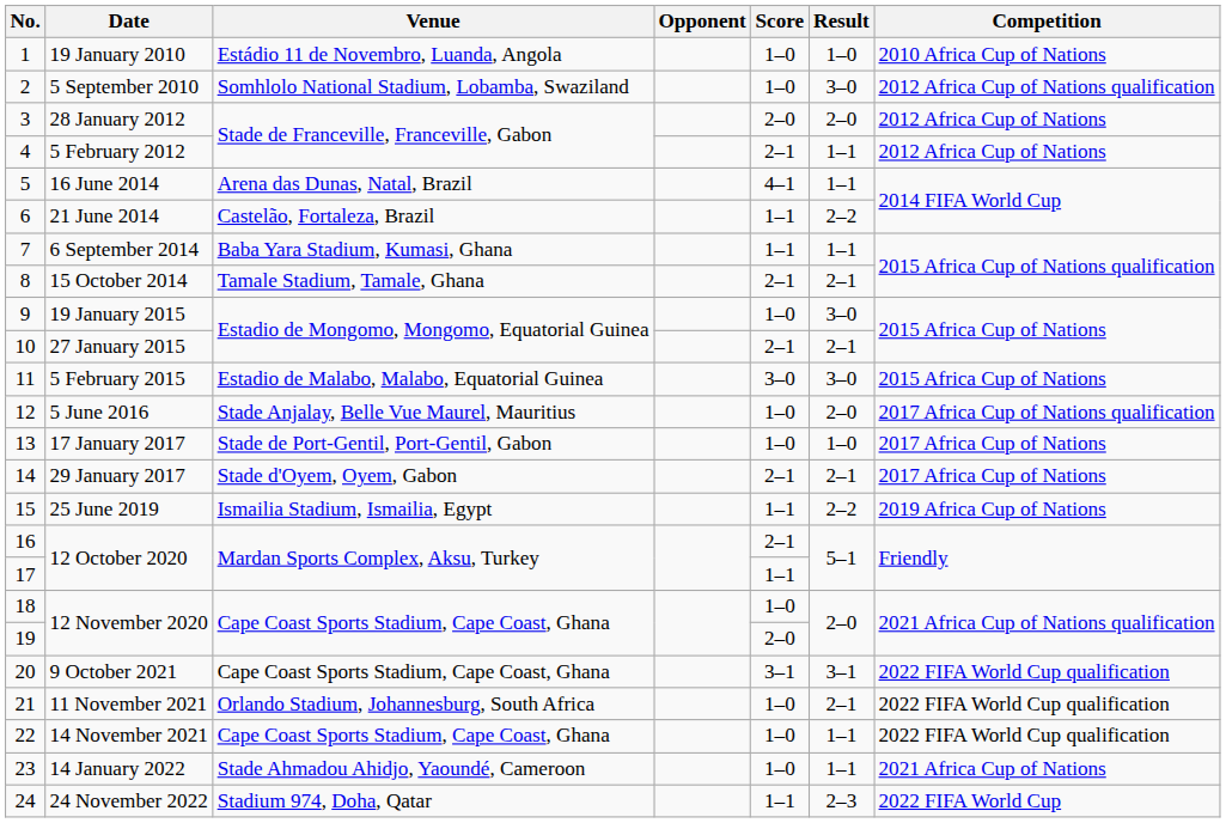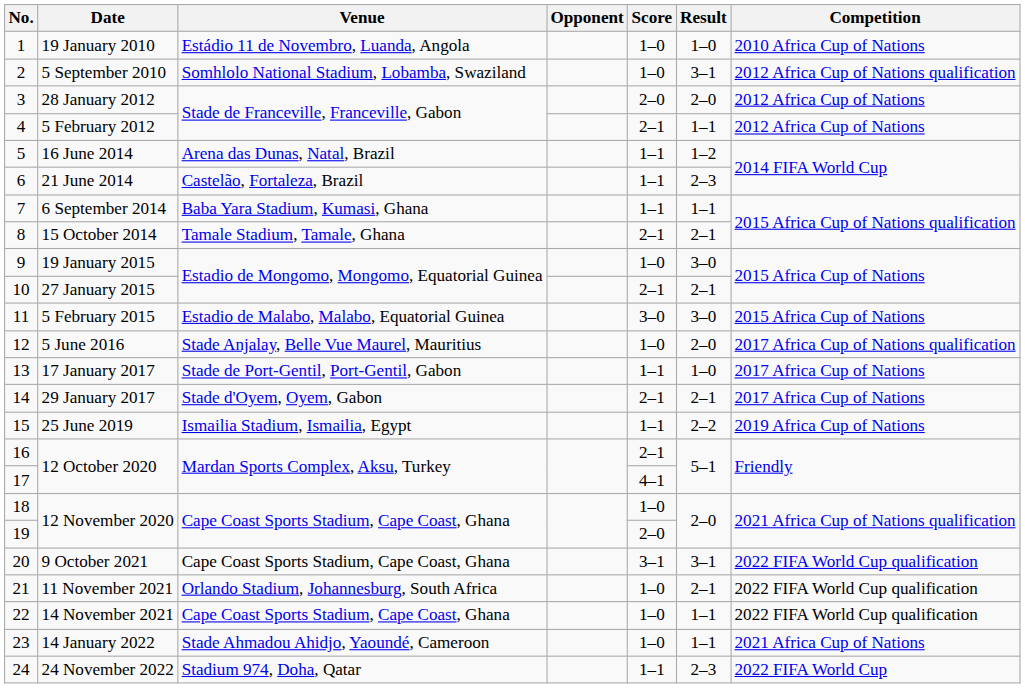 <table class="wikitable sortable">
 <tr>
 <th scope="col">No.</th>
 <th scope="col">Date</th>
 <th scope="col">Venue</th>
 <th scope="col">Opponent</th>
 <th scope="col">Score</th>
 <th scope="col">Result</th>
 <th scope="col">Competition</th>
 </tr>
 <tr>
 <td style="text-align:center">1</td>
 <td>19 January 2010</td>
 <td><a href='#'>Estádio 11 de Novembro</a>, <a href='#'>Luanda</a>, Angola</td>
 <td></td>
 <td style="text-align:center">1–0</td>
 <td style="text-align:center">1–0</td>
 <td><a href='#'>2010 Africa Cup of Nations</a></td>
 </tr>
 <tr>
 <td style="text-align:center">2</td>
 <td>5 September 2010</td>
 <td><a href='#'>Somhlolo National Stadium</a>, <a href='#'>Lobamba</a>, Swaziland</td>
 <td></td>
 <td style="text-align:center">1–0</td>
-<td style="text-align:center">3–0</td>
+<td style="text-align:center">3–1</td>
 <td><a href='#'>2012 Africa Cup of Nations qualification</a></td>
 </tr>
 <tr>
 <td style="text-align:center">3</td>
 <td>28 January 2012</td>
 <td rowspan="2"><a href='#'>Stade de Franceville</a>, <a href='#'>Franceville</a>, Gabon</td>
 <td></td>
 <td style="text-align:center">2–0</td>
 <td style="text-align:center">2–0</td>
 <td><a href='#'>2012 Africa Cup of Nations</a></td>
 </tr>
 <tr>
 <td style="text-align:center">4</td>
 <td>5 February 2012</td>
 <td></td>
 <td style="text-align:center">2–1</td>
 <td style="text-align:center">1–1</td>
 <td><a href='#'>2012 Africa Cup of Nations</a></td>
 </tr>
 <tr>
 <td style="text-align:center">5</td>
 <td>16 June 2014</td>
 <td><a href='#'>Arena das Dunas</a>, <a href='#'>Natal</a>, Brazil</td>
 <td></td>
-<td style="text-align:center">4–1</td>
 <td style="text-align:center">1–1</td>
+<td style="text-align:center">1–2</td>
 <td rowspan="2"><a href='#'>2014 FIFA World Cup</a></td>
 </tr>
 <tr>
 <td style="text-align:center">6</td>
 <td>21 June 2014</td>
 <td><a href='#'>Castelão</a>, <a href='#'>Fortaleza</a>, Brazil</td>
 <td></td>
 <td style="text-align:center">1–1</td>
-<td style="text-align:center">2–2</td>
+<td style="text-align:center">2–3</td>
 </tr>
 <tr>
 <td style="text-align:center">7</td>
 <td>6 September 2014</td>
 <td><a href='#'>Baba Yara Stadium</a>, <a href='#'>Kumasi</a>, Ghana</td>
 <td></td>
 <td style="text-align:center">1–1</td>
 <td style="text-align:center">1–1</td>
 <td rowspan="2"><a href='#'>2015 Africa Cup of Nations qualification</a></td>
 </tr>
 <tr>
 <td style="text-align:center">8</td>
 <td>15 October 2014</td>
 <td><a href='#'>Tamale Stadium</a>, <a href='#'>Tamale</a>, Ghana</td>
 <td></td>
 <td style="text-align:center">2–1</td>
 <td style="text-align:center">2–1</td>
 </tr>
 <tr>
 <td style="text-align:center">9</td>
 <td>19 January 2015</td>
 <td rowspan="2"><a href='#'>Estadio de Mongomo</a>, <a href='#'>Mongomo</a>, Equatorial Guinea</td>
 <td></td>
 <td style="text-align:center">1–0</td>
 <td style="text-align:center">3–0</td>
 <td rowspan="2"><a href='#'>2015 Africa Cup of Nations</a></td>
 </tr>
 <tr>
 <td style="text-align:center">10</td>
 <td>27 January 2015</td>
 <td></td>
 <td style="text-align:center">2–1</td>
 <td style="text-align:center">2–1</td>
 </tr>
 <tr>
 <td style="text-align:center">11</td>
 <td>5 February 2015</td>
 <td><a href='#'>Estadio de Malabo</a>, <a href='#'>Malabo</a>, Equatorial Guinea</td>
 <td></td>
 <td style="text-align:center">3–0</td>
 <td style="text-align:center">3–0</td>
 <td><a href='#'>2015 Africa Cup of Nations</a></td>
 </tr>
 <tr>
 <td style="text-align:center">12</td>
 <td>5 June 2016</td>
 <td><a href='#'>Stade Anjalay</a>, <a href='#'>Belle Vue Maurel</a>, Mauritius</td>
 <td></td>
 <td style="text-align:center">1–0</td>
 <td style="text-align:center">2–0</td>
 <td><a href='#'>2017 Africa Cup of Nations qualification</a></td>
 </tr>
 <tr>
 <td style="text-align:center">13</td>
 <td>17 January 2017</td>
 <td><a href='#'>Stade de Port-Gentil</a>, <a href='#'>Port-Gentil</a>, Gabon</td>
 <td></td>
-<td style="text-align:center">1–0</td>
+<td style="text-align:center">1–1</td>
 <td style="text-align:center">1–0</td>
 <td><a href='#'>2017 Africa Cup of Nations</a></td>
 </tr>
 <tr>
 <td style="text-align:center">14</td>
 <td>29 January 2017</td>
 <td><a href='#'>Stade d'Oyem</a>, <a href='#'>Oyem</a>, Gabon</td>
 <td></td>
 <td style="text-align:center">2–1</td>
 <td style="text-align:center">2–1</td>
 <td><a href='#'>2017 Africa Cup of Nations</a></td>
 </tr>
 <tr>
 <td style="text-align:center">15</td>
 <td>25 June 2019</td>
 <td><a href='#'>Ismailia Stadium</a>, <a href='#'>Ismailia</a>, Egypt</td>
 <td></td>
 <td style="text-align:center">1–1</td>
 <td style="text-align:center">2–2</td>
 <td><a href='#'>2019 Africa Cup of Nations</a></td>
 </tr>
 <tr>
 <td style="text-align:center">16</td>
 <td rowspan="2">12 October 2020</td>
 <td rowspan="2"><a href='#'>Mardan Sports Complex</a>, <a href='#'>Aksu</a>, Turkey</td>
 <td rowspan="2"></td>
 <td style="text-align:center">2–1</td>
 <td rowspan="2" style="text-align:center">5–1</td>
 <td rowspan="2"><a href='#'>Friendly</a></td>
 </tr>
 <tr>
 <td style="text-align:center">17</td>
-<td style="text-align:center">1–1</td>
+<td style="text-align:center">4–1</td>
 </tr>
 <tr>
 <td style="text-align:center">18</td>
 <td rowspan="2">12 November 2020</td>
 <td rowspan="2"><a href='#'>Cape Coast Sports Stadium</a>, <a href='#'>Cape Coast</a>, Ghana</td>
 <td rowspan="2"></td>
 <td style="text-align:center">1–0</td>
 <td rowspan="2" style="text-align:center">2–0</td>
 <td rowspan="2"><a href='#'>2021 Africa Cup of Nations qualification</a></td>
 </tr>
 <tr>
 <td style="text-align:center">19</td>
 <td style="text-align:center">2–0</td>
 </tr>
 <tr>
 <td style="text-align:center">20</td>
 <td>9 October 2021</td>
 <td>Cape Coast Sports Stadium, Cape Coast, Ghana</td>
 <td></td>
 <td style="text-align:center">3–1</td>
 <td style="text-align:center">3–1</td>
 <td><a href='#'>2022 FIFA World Cup qualification</a></td>
 </tr>
 <tr>
 <td style="text-align:center">21</td>
 <td>11 November 2021</td>
 <td><a href='#'>Orlando Stadium</a>, <a href='#'>Johannesburg</a>, South Africa</td>
 <td></td>
 <td style="text-align:center">1–0</td>
 <td style="text-align:center">2–1</td>
 <td>2022 FIFA World Cup qualification</td>
 </tr>
 <tr>
 <td style="text-align:center">22</td>
 <td>14 November 2021</td>
 <td><a href='#'>Cape Coast Sports Stadium</a>, <a href='#'>Cape Coast</a>, Ghana</td>
 <td></td>
 <td style="text-align:center">1–0</td>
 <td style="text-align:center">1–1</td>
 <td>2022 FIFA World Cup qualification</td>
 </tr>
 <tr>
 <td style="text-align:center">23</td>
 <td>14 January 2022</td>
 <td><a href='#'>Stade Ahmadou Ahidjo</a>, <a href='#'>Yaoundé</a>, Cameroon</td>
 <td></td>
 <td style="text-align:center">1–0</td>
 <td style="text-align:center">1–1</td>
 <td><a href='#'>2021 Africa Cup of Nations</a></td>
 </tr>
 <tr>
 <td style="text-align:center">24</td>
 <td>24 November 2022</td>
 <td><a href='#'>Stadium 974</a>, <a href='#'>Doha</a>, Qatar</td>
 <td></td>
 <td style="text-align:center">1–1</td>
 <td style="text-align:center">2–3</td>
 <td><a href='#'>2022 FIFA World Cup</a></td>
 </tr>
 </table>
